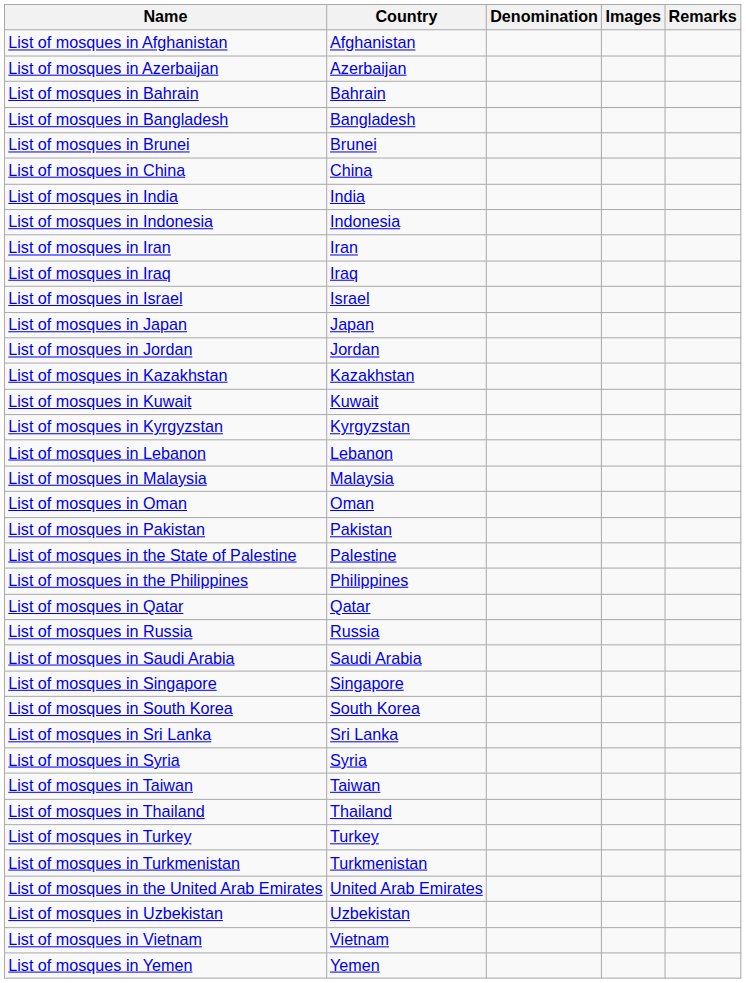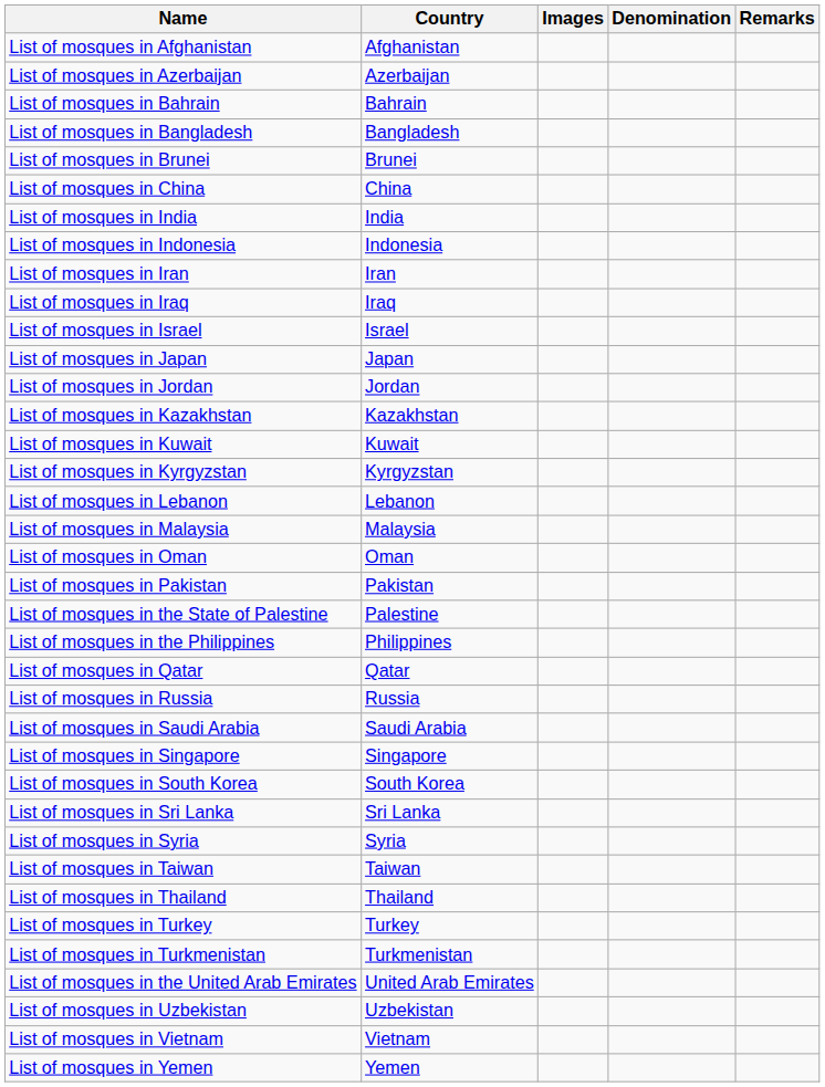 <table class="wikitable sortable">
 <tr>
 <th>Name</th>
 <th>Country</th>
+<th class=unsortable>Images</th>
 <th>Denomination</th>
-<th class=unsortable>Images</th>
 <th class=unsortable>Remarks</th>
 </tr>
 <tr valign=top>
 <td><a href='#'>List of mosques in Afghanistan</a></td>
 <td><a href='#'>Afghanistan</a></td>
+<td align="center"></td>
 <td></td>
-<td align="center"></td>
 <td></td>
 </tr>
 <tr valign=top>
 <td><a href='#'>List of mosques in Azerbaijan</a></td>
 <td><a href='#'>Azerbaijan</a></td>
+<td align="center"></td>
 <td></td>
-<td align="center"></td>
 <td></td>
 </tr>
 <tr valign=top>
 <td><a href='#'>List of mosques in Bahrain</a></td>
 <td><a href='#'>Bahrain</a></td>
+<td align="center"></td>
 <td></td>
-<td align="center"></td>
 <td></td>
 </tr>
 <tr valign=top>
 <td><a href='#'>List of mosques in Bangladesh</a></td>
 <td><a href='#'>Bangladesh</a></td>
+<td align="center"></td>
 <td></td>
-<td align="center"></td>
 <td></td>
 </tr>
 <tr valign=top>
 <td><a href='#'>List of mosques in Brunei</a></td>
 <td><a href='#'>Brunei</a></td>
 <td></td>
 <td></td>
 <td></td>
 </tr>
 <tr valign=top>
 <td><a href='#'>List of mosques in China</a></td>
 <td><a href='#'>China</a></td>
+<td align="center"></td>
 <td></td>
-<td align="center"></td>
 <td></td>
 </tr>
 <tr valign=top>
 <td><a href='#'>List of mosques in India</a></td>
 <td><a href='#'>India</a></td>
+<td align="center"></td>
 <td></td>
-<td align="center"></td>
 <td></td>
 </tr>
 <tr valign=top>
 <td><a href='#'>List of mosques in Indonesia</a></td>
 <td><a href='#'>Indonesia</a></td>
+<td align="center"></td>
 <td></td>
-<td align="center"></td>
 <td></td>
 </tr>
 <tr valign=top>
 <td><a href='#'>List of mosques in Iran</a></td>
 <td><a href='#'>Iran</a></td>
+<td align="center"></td>
 <td></td>
-<td align="center"></td>
 <td></td>
 </tr>
 <tr valign=top>
 <td><a href='#'>List of mosques in Iraq</a></td>
 <td><a href='#'>Iraq</a></td>
+<td align="center"></td>
 <td></td>
-<td align="center"></td>
 <td></td>
 </tr>
 <tr valign=top>
 <td><a href='#'>List of mosques in Israel</a></td>
 <td><a href='#'>Israel</a></td>
+<td align="center"></td>
 <td></td>
-<td align="center"></td>
 <td></td>
 </tr>
 <tr valign=top>
 <td><a href='#'>List of mosques in Japan</a></td>
 <td><a href='#'>Japan</a></td>
+<td align="center"></td>
 <td></td>
-<td align="center"></td>
 <td></td>
 </tr>
 <tr valign=top>
 <td><a href='#'>List of mosques in Jordan</a></td>
 <td><a href='#'>Jordan</a></td>
+<td align="center"></td>
 <td></td>
-<td align="center"></td>
 <td></td>
 </tr>
 <tr valign=top>
 <td><a href='#'>List of mosques in Kazakhstan</a></td>
 <td><a href='#'>Kazakhstan</a></td>
+<td align="center"></td>
 <td></td>
-<td align="center"></td>
 <td></td>
 </tr>
 <tr valign=top>
 <td><a href='#'>List of mosques in Kuwait</a></td>
 <td><a href='#'>Kuwait</a></td>
+<td align="center"></td>
 <td></td>
-<td align="center"></td>
 <td></td>
 </tr>
 <tr>
 <td><a href='#'>List of mosques in Kyrgyzstan</a></td>
 <td><a href='#'>Kyrgyzstan</a></td>
 <td></td>
 <td></td>
 <td></td>
 </tr>
 <tr valign=top>
 <td><a href='#'>List of mosques in Lebanon</a></td>
 <td><a href='#'>Lebanon</a></td>
+<td align="center"></td>
 <td></td>
-<td align="center"></td>
 <td></td>
 </tr>
 <tr valign=top>
 <td><a href='#'>List of mosques in Malaysia</a></td>
 <td><a href='#'>Malaysia</a></td>
+<td align="center"></td>
 <td></td>
-<td align="center"></td>
 <td></td>
 </tr>
 <tr valign=top>
 <td><a href='#'>List of mosques in Oman</a></td>
 <td><a href='#'>Oman</a></td>
+<td align="center"></td>
 <td></td>
-<td align="center"></td>
 <td></td>
 </tr>
 <tr valign=top>
 <td><a href='#'>List of mosques in Pakistan</a></td>
 <td><a href='#'>Pakistan</a></td>
+<td align="center"></td>
 <td></td>
-<td align="center"></td>
 <td></td>
 </tr>
 <tr valign=top>
 <td><a href='#'>List of mosques in the State of Palestine</a></td>
 <td><a href='#'>Palestine</a></td>
+<td align="center"></td>
 <td></td>
-<td align="center"></td>
 <td></td>
 </tr>
 <tr valign=top>
 <td><a href='#'>List of mosques in the Philippines</a></td>
 <td><a href='#'>Philippines</a></td>
+<td align="center"></td>
 <td></td>
-<td align="center"></td>
 <td></td>
 </tr>
 <tr valign=top>
 <td><a href='#'>List of mosques in Qatar</a></td>
 <td><a href='#'>Qatar</a></td>
+<td align="center"></td>
 <td></td>
-<td align="center"></td>
 <td></td>
 </tr>
 <tr valign=top>
 <td><a href='#'>List of mosques in Russia</a></td>
 <td><a href='#'>Russia</a></td>
+<td align="center"></td>
 <td></td>
-<td align="center"></td>
 <td></td>
 </tr>
 <tr valign=top>
 <td><a href='#'>List of mosques in Saudi Arabia</a></td>
 <td><a href='#'>Saudi Arabia</a></td>
+<td align="center"></td>
 <td></td>
-<td align="center"></td>
 <td></td>
 </tr>
 <tr valign=top>
 <td><a href='#'>List of mosques in Singapore</a></td>
 <td><a href='#'>Singapore</a></td>
+<td align="center"></td>
 <td></td>
-<td align="center"></td>
 <td></td>
 </tr>
 <tr valign=top>
 <td><a href='#'>List of mosques in South Korea</a></td>
 <td><a href='#'>South Korea</a></td>
+<td align="center"></td>
 <td></td>
-<td align="center"></td>
 <td></td>
 </tr>
 <tr valign=top id="Sri Lanka">
 <td><a href='#'>List of mosques in Sri Lanka</a></td>
 <td><a href='#'>Sri Lanka</a></td>
+<td align="center"></td>
 <td></td>
-<td align="center"></td>
 <td></td>
 </tr>
 <tr valign=top>
 <td><a href='#'>List of mosques in Syria</a></td>
 <td><a href='#'>Syria</a></td>
+<td align="center"></td>
 <td></td>
-<td align="center"></td>
 <td></td>
 </tr>
 <tr valign=top>
 <td><a href='#'>List of mosques in Taiwan</a></td>
 <td><a href='#'>Taiwan</a></td>
+<td align="center"></td>
 <td></td>
-<td align="center"></td>
 <td></td>
 </tr>
 <tr valign=top>
 <td><a href='#'>List of mosques in Thailand</a></td>
 <td><a href='#'>Thailand</a></td>
+<td align="center"></td>
 <td></td>
-<td align="center"></td>
 <td></td>
 </tr>
 <tr valign=top>
 <td><a href='#'>List of mosques in Turkey</a></td>
 <td><a href='#'>Turkey</a></td>
+<td align="center"></td>
 <td></td>
-<td align="center"></td>
 <td></td>
 </tr>
 <tr valign=top>
 <td><a href='#'>List of mosques in Turkmenistan</a></td>
 <td><a href='#'>Turkmenistan</a></td>
+<td align="center"></td>
 <td></td>
-<td align="center"></td>
 <td></td>
 </tr>
 <tr valign=top>
 <td><a href='#'>List of mosques in the United Arab Emirates</a></td>
 <td><a href='#'>United Arab Emirates</a></td>
+<td align="center"></td>
 <td></td>
-<td align="center"></td>
 <td></td>
 </tr>
 <tr valign=top>
 <td><a href='#'>List of mosques in Uzbekistan</a></td>
 <td><a href='#'>Uzbekistan</a></td>
+<td align="center"></td>
 <td></td>
-<td align="center"></td>
 <td></td>
 </tr>
 <tr valign=top>
 <td><a href='#'>List of mosques in Vietnam</a></td>
 <td><a href='#'>Vietnam</a></td>
+<td align="center"></td>
 <td></td>
-<td align="center"></td>
 <td></td>
 </tr>
 <tr valign=top>
 <td><a href='#'>List of mosques in Yemen</a></td>
 <td><a href='#'>Yemen</a></td>
+<td align="center"></td>
 <td></td>
-<td align="center"></td>
 <td></td>
 </tr>
 </table>
